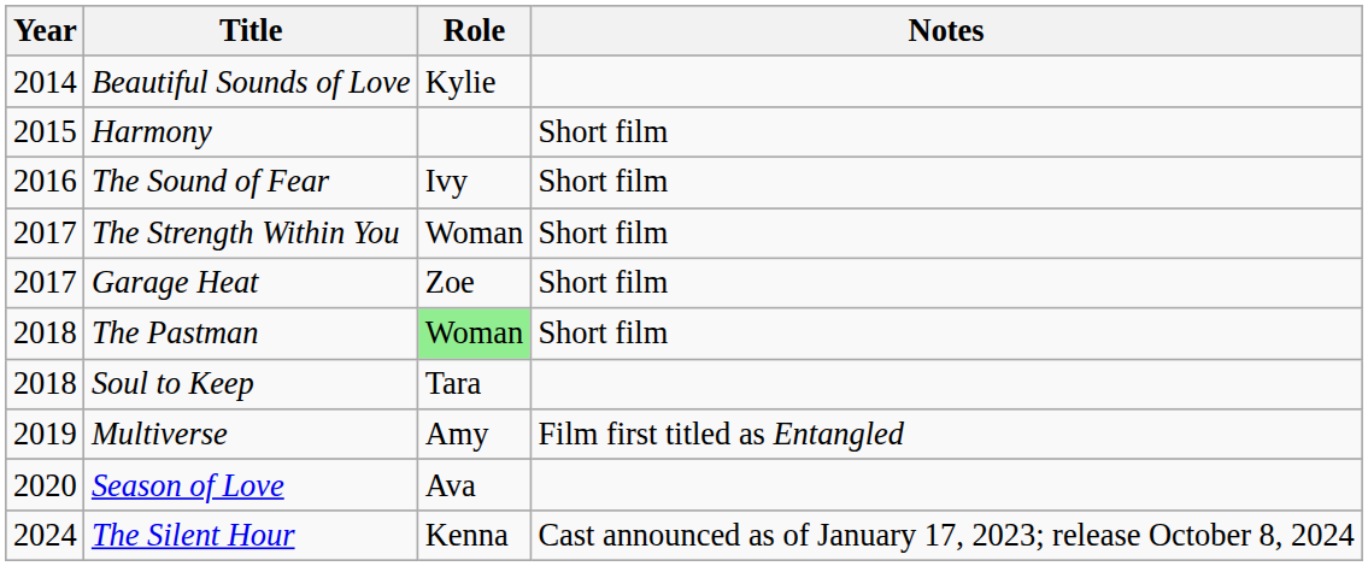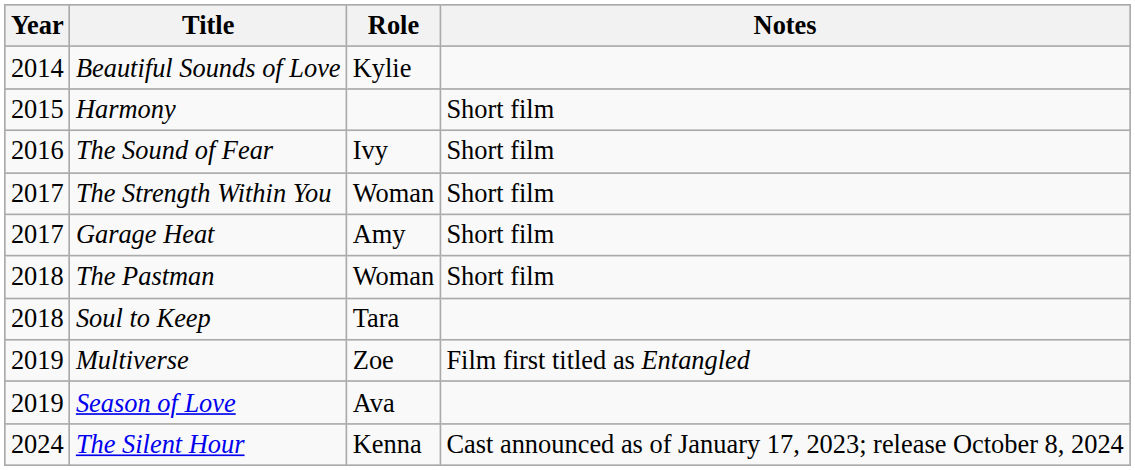 <table class="wikitable">
 <tr>
 <th>Year</th>
 <th>Title</th>
 <th>Role</th>
 <th>Notes</th>
 </tr>
 <tr>
 <td>2014</td>
 <td><em>Beautiful Sounds of Love</em></td>
 <td>Kylie</td>
 <td></td>
 </tr>
 <tr>
 <td>2015</td>
 <td><em>Harmony</em></td>
 <td></td>
 <td>Short film</td>
 </tr>
 <tr>
 <td>2016</td>
 <td><em>The Sound of Fear</em></td>
 <td>Ivy</td>
 <td>Short film</td>
 </tr>
 <tr>
 <td>2017</td>
 <td><em>The Strength Within You</em></td>
 <td>Woman</td>
 <td>Short film</td>
 </tr>
 <tr>
 <td>2017</td>
 <td><em>Garage Heat</em></td>
-<td>Zoe</td>
+<td>Amy</td>
 <td>Short film</td>
 </tr>
 <tr>
 <td>2018</td>
 <td><em>The Pastman</em></td>
-<td style="background: lightgreen;">Woman</td>
+<td>Woman</td>
 <td>Short film</td>
 </tr>
 <tr>
 <td>2018</td>
 <td><em>Soul to Keep</em></td>
 <td>Tara</td>
 <td></td>
 </tr>
 <tr>
 <td>2019</td>
 <td><em>Multiverse</em></td>
-<td>Amy</td>
+<td>Zoe</td>
 <td>Film first titled as <em>Entangled</em></td>
 </tr>
 <tr>
-<td>2020</td>
+<td>2019</td>
 <td><em><a href='#'>Season of Love</a></em></td>
 <td>Ava</td>
 <td></td>
 </tr>
 <tr>
 <td>2024</td>
 <td><em><a href='#'>The Silent Hour</a></em></td>
 <td>Kenna</td>
 <td>Cast announced as of January 17, 2023; release October 8, 2024</td>
 </tr>
 </table>
